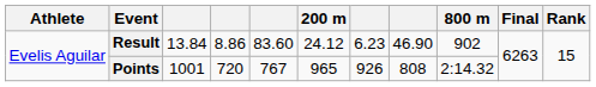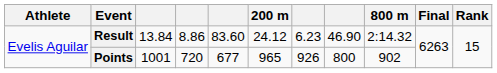 <table class=wikitable style="font-size:90%;">
 <tr>
 <th>Athlete</th>
 <th>Event</th>
 <th></th>
 <th></th>
 <th></th>
 <th>200 m</th>
 <th></th>
 <th></th>
 <th>800 m</th>
 <th>Final</th>
 <th>Rank</th>
 </tr>
 <tr align=center>
 <td rowspan=2 align=left><a href='#'>Evelis Aguilar</a></td>
 <th style="font-size:95%">Result</th>
 <td>13.84</td>
 <td>8.86</td>
 <td>83.60</td>
 <td>24.12</td>
 <td>6.23</td>
 <td>46.90</td>
-<td>902</td>
+<td>2:14.32</td>
 <td rowspan=2>6263</td>
 <td rowspan=2>15</td>
 </tr>
 <tr align=center>
 <th style="font-size:95%">Points</th>
 <td>1001</td>
 <td>720</td>
-<td>767</td>
+<td>677</td>
 <td>965</td>
 <td>926</td>
-<td>808</td>
-<td>2:14.32</td>
+<td>800</td>
+<td>902</td>
 </tr>
 </table>
